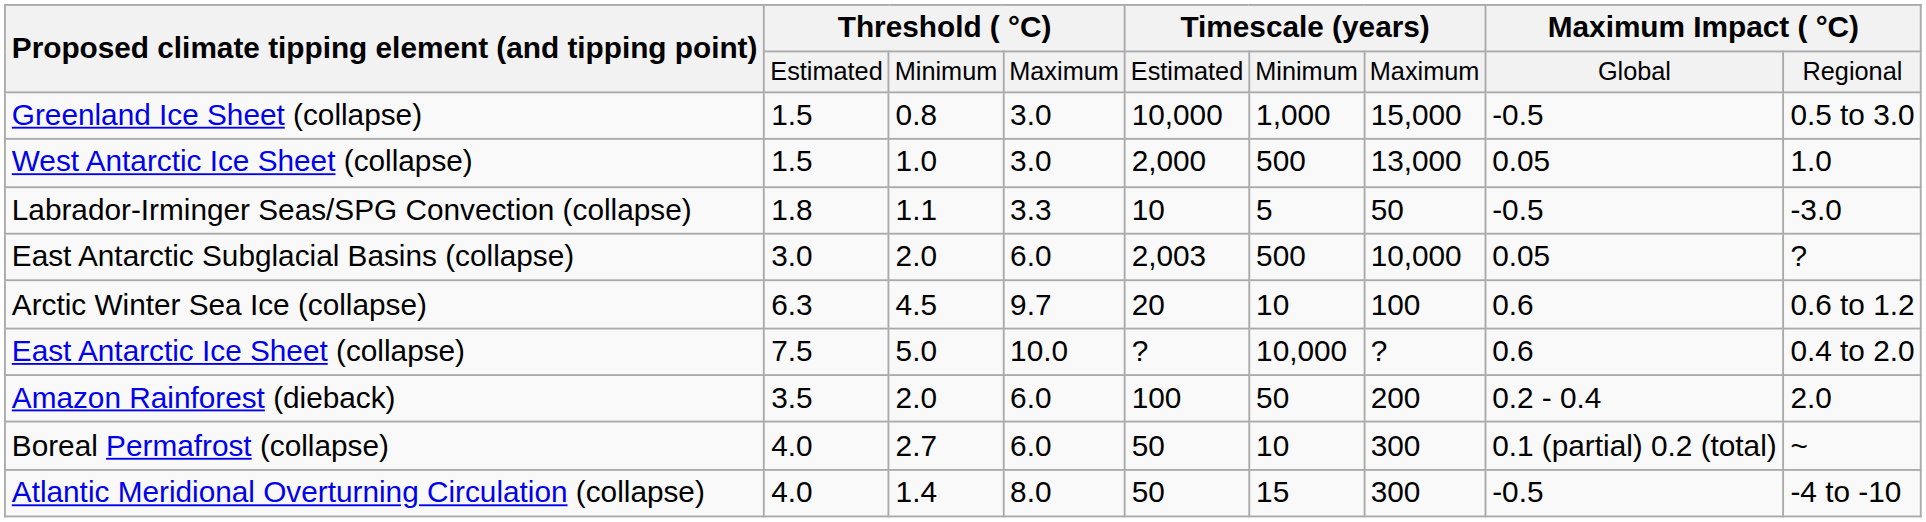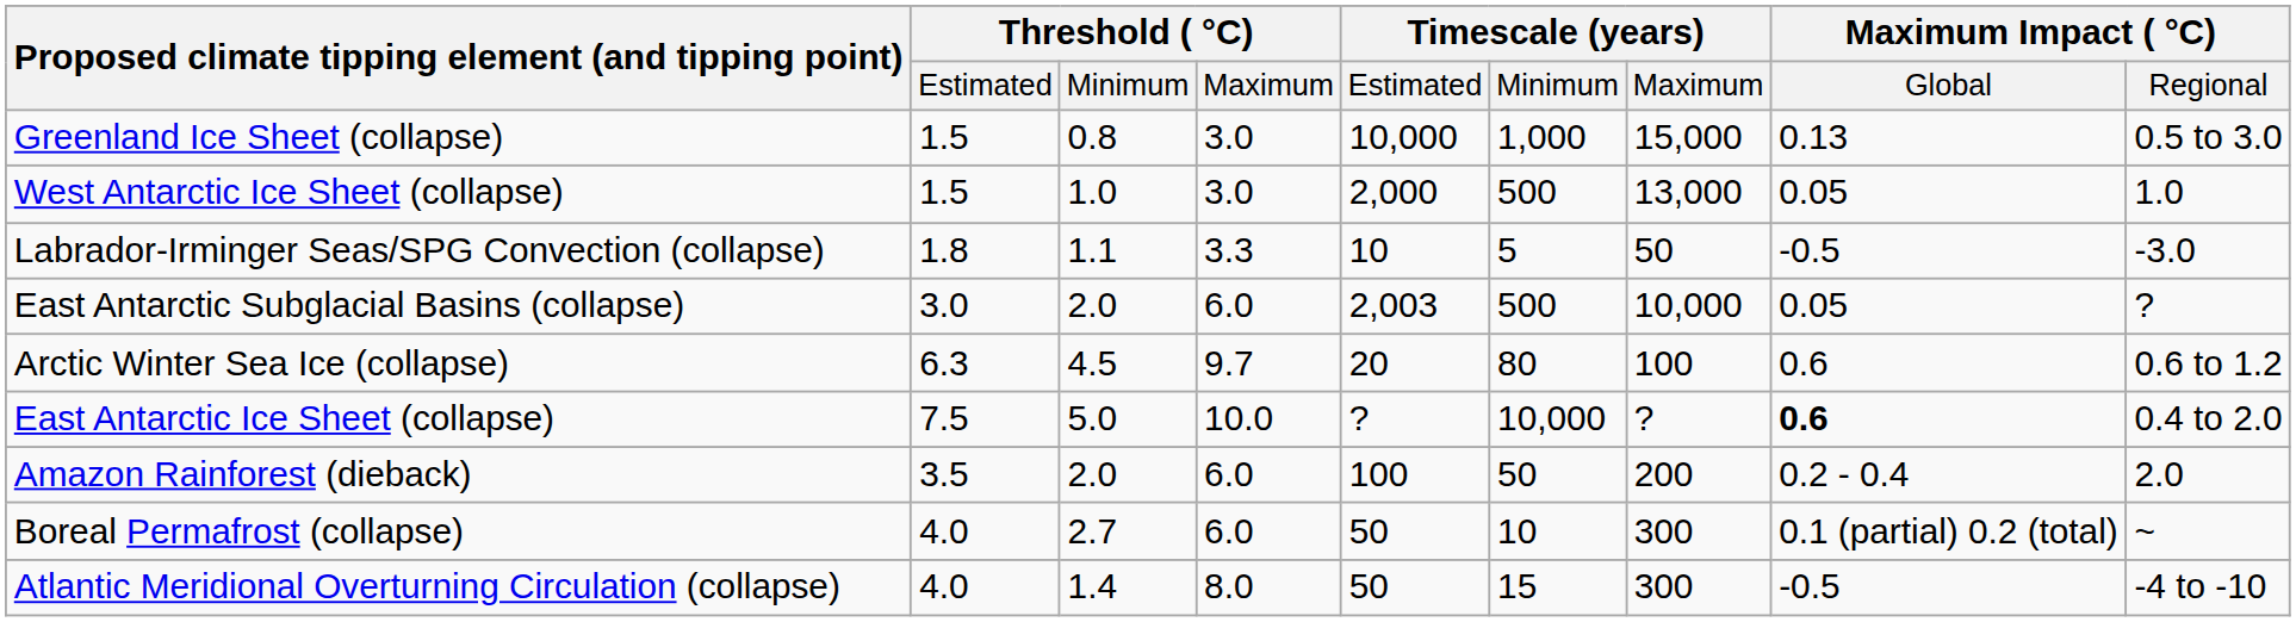 <table class="wikitable sortable">
 <tr>
 <th rowspan="2">Proposed climate tipping element (and tipping point)</th>
 <th colspan="3">Threshold ( °C)</th>
 <th colspan="3">Timescale (years)</th>
 <th colspan="3">Maximum Impact ( °C)</th>
 </tr>
 <tr>
 <th style="font-weight:normal;font-size:85%;">Estimated</th>
 <th style="font-weight:normal;font-size:85%;">Minimum</th>
 <th style="font-weight:normal;font-size:85%;">Maximum</th>
 <th style="font-weight:normal;font-size:85%;">Estimated</th>
 <th style="font-weight:normal;font-size:85%;">Minimum</th>
 <th style="font-weight:normal;font-size:85%;">Maximum</th>
 <th style="font-weight:normal;font-size:85%;">Global</th>
 <th style="font-weight:normal;font-size:85%;">Regional</th>
 </tr>
 <tr>
 <td><a href='#'>Greenland Ice Sheet</a> (collapse)</td>
 <td>1.5</td>
 <td>0.8</td>
 <td>3.0</td>
 <td>10,000</td>
 <td>1,000</td>
 <td>15,000</td>
-<td>-0.5</td>
+<td>0.13</td>
 <td>0.5 to 3.0</td>
 </tr>
 <tr>
 <td><a href='#'>West Antarctic Ice Sheet</a> (collapse)</td>
 <td>1.5</td>
 <td>1.0</td>
 <td>3.0</td>
 <td>2,000</td>
 <td>500</td>
 <td>13,000</td>
 <td>0.05</td>
 <td>1.0</td>
 </tr>
 <tr>
 <td>Labrador-Irminger Seas/SPG Convection (collapse)</td>
 <td>1.8</td>
 <td>1.1</td>
 <td>3.3</td>
 <td>10</td>
 <td>5</td>
 <td>50</td>
 <td>-0.5</td>
 <td>-3.0</td>
 </tr>
 <tr>
 <td>East Antarctic Subglacial Basins (collapse)</td>
 <td>3.0</td>
 <td>2.0</td>
 <td>6.0</td>
 <td>2,003</td>
 <td>500</td>
 <td>10,000</td>
 <td>0.05</td>
 <td>?</td>
 </tr>
 <tr>
 <td>Arctic Winter Sea Ice (collapse)</td>
 <td>6.3</td>
 <td>4.5</td>
 <td>9.7</td>
 <td>20</td>
-<td>10</td>
+<td>80</td>
 <td>100</td>
 <td>0.6</td>
 <td>0.6 to 1.2</td>
 </tr>
 <tr>
 <td><a href='#'>East Antarctic Ice Sheet</a> (collapse)</td>
 <td>7.5</td>
 <td>5.0</td>
 <td>10.0</td>
 <td>?</td>
 <td>10,000</td>
 <td>?</td>
-<td>0.6</td>
+<td><strong>0.6</strong></td>
 <td>0.4 to 2.0</td>
 </tr>
 <tr>
 <td><a href='#'>Amazon Rainforest</a> (dieback)</td>
 <td>3.5</td>
 <td>2.0</td>
 <td>6.0</td>
 <td>100</td>
 <td>50</td>
 <td>200</td>
 <td>0.2 - 0.4</td>
 <td>2.0</td>
 </tr>
 <tr>
 <td>Boreal <a href='#'>Permafrost</a> (collapse)</td>
 <td>4.0</td>
 <td>2.7</td>
 <td>6.0</td>
 <td>50</td>
 <td>10</td>
 <td>300</td>
 <td>0.1 (partial) 0.2 (total)</td>
 <td>~</td>
 </tr>
 <tr>
 <td><a href='#'>Atlantic Meridional Overturning Circulation</a> (collapse)</td>
 <td>4.0</td>
 <td>1.4</td>
 <td>8.0</td>
 <td>50</td>
 <td>15</td>
 <td>300</td>
 <td>-0.5</td>
 <td>-4 to -10</td>
 </tr>
 </table>
